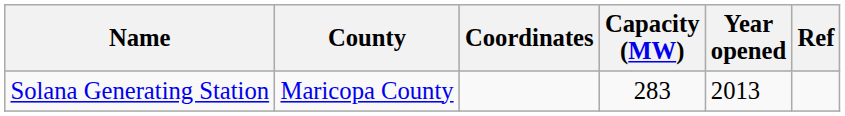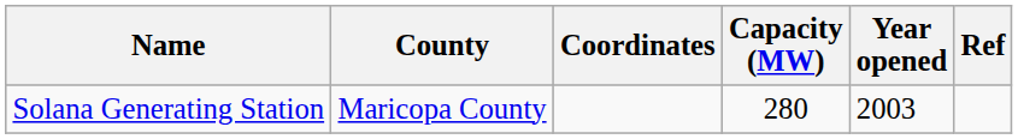 <table class="wikitable sortable">
 <tr>
 <th>Name</th>
 <th>County</th>
 <th>Coordinates</th>
 <th>Capacity<br>(<a href='#'>MW</a>)</th>
 <th>Year<br>opened</th>
 <th>Ref</th>
 </tr>
 <tr>
 <td><a href='#'>Solana Generating Station</a></td>
 <td><a href='#'>Maricopa County</a></td>
 <td></td>
-<td align=center>283</td>
-<td>2013</td>
+<td align=center>280</td>
+<td>2003</td>
 <td></td>
 </tr>
 </table>
